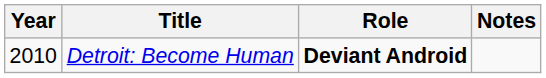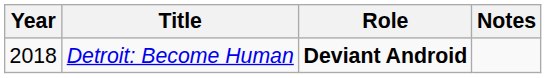 <table class="wikitable">
 <tr>
 <th>Year</th>
 <th>Title</th>
 <th>Role</th>
 <th>Notes</th>
 </tr>
 <tr>
-<td>2010</td>
+<td>2018</td>
 <td><em><a href='#'>Detroit: Become Human</a></em></td>
 <td><strong>Deviant Android</strong></td>
 <td></td>
 </tr>
 </table>
